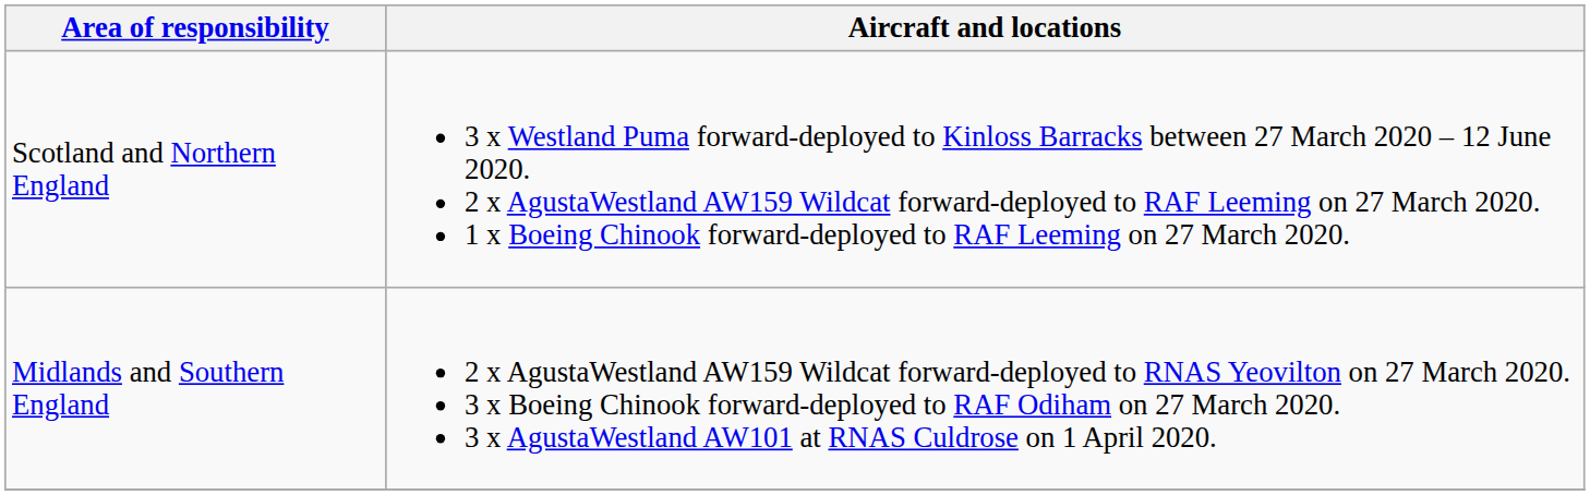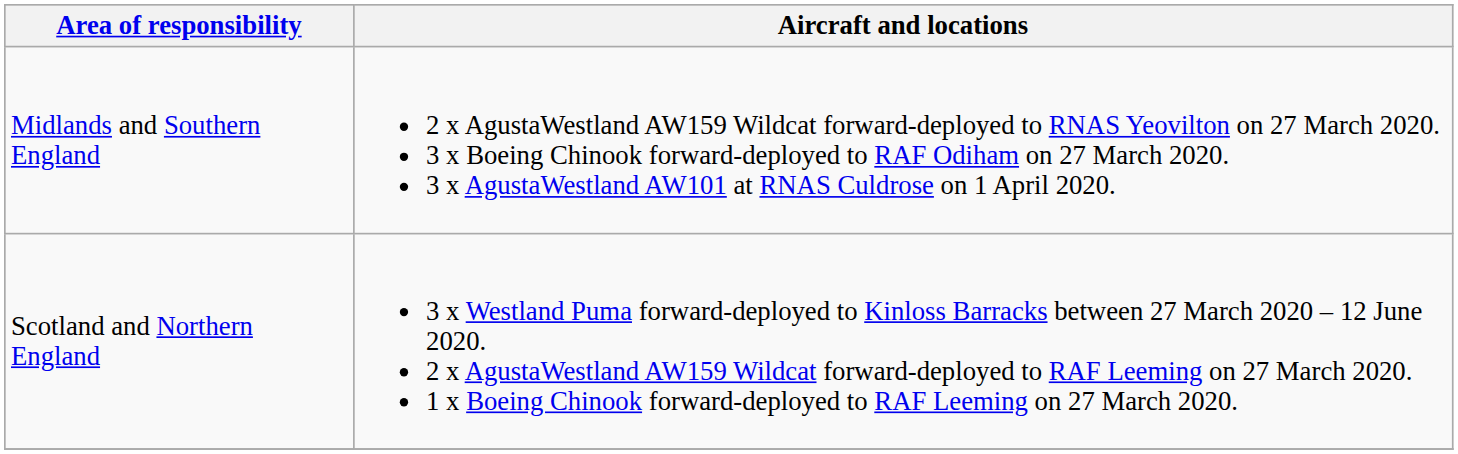 <table class="wikitable">
 <tr>
 <th><a href='#'>Area of responsibility</a></th>
 <th>Aircraft and locations</th>
 </tr>
 <tr>
+<td><a href='#'>Midlands</a> and <a href='#'>Southern England</a></td>
+<td><br><ul><li>2 x AgustaWestland AW159 Wildcat forward-deployed to <a href='#'>RNAS Yeovilton</a> on 27 March 2020.</li><li>3 x Boeing Chinook forward-deployed to <a href='#'>RAF Odiham</a> on 27 March 2020.</li><li>3 x <a href='#'>AgustaWestland AW101</a> at <a href='#'>RNAS Culdrose</a> on 1 April 2020.</li></ul></td>
+</tr>
+<tr>
 <td>Scotland and <a href='#'>Northern England</a></td>
 <td><br><ul><li>3 x <a href='#'>Westland Puma</a> forward-deployed to <a href='#'>Kinloss Barracks</a> between 27 March 2020 – 12 June 2020.</li><li>2 x <a href='#'>AgustaWestland AW159 Wildcat</a> forward-deployed to <a href='#'>RAF Leeming</a> on 27 March 2020.</li><li>1 x <a href='#'>Boeing Chinook</a> forward-deployed to <a href='#'>RAF Leeming</a> on 27 March 2020.</li></ul></td>
 </tr>
 <tr>
-<td><a href='#'>Midlands</a> and <a href='#'>Southern England</a></td>
-<td><br><ul><li>2 x AgustaWestland AW159 Wildcat forward-deployed to <a href='#'>RNAS Yeovilton</a> on 27 March 2020.</li><li>3 x Boeing Chinook forward-deployed to <a href='#'>RAF Odiham</a> on 27 March 2020.</li><li>3 x <a href='#'>AgustaWestland AW101</a> at <a href='#'>RNAS Culdrose</a> on 1 April 2020.</li></ul></td>
-</tr>
-<tr>
 </tr>
 </table>
